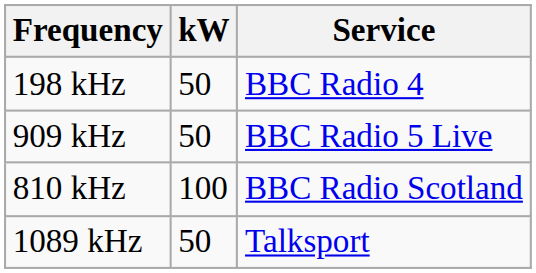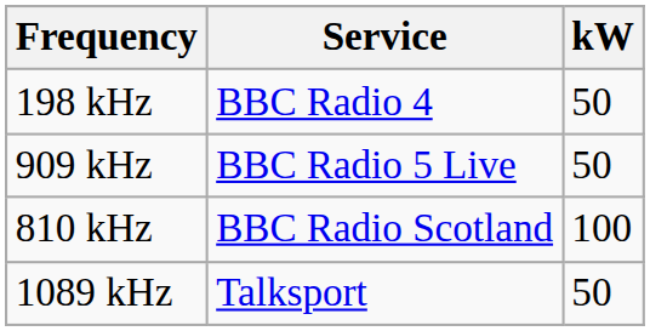 <table class="wikitable sortable">
 <tr>
 <th>Frequency</th>
+<th>Service</th>
 <th>kW</th>
-<th>Service</th>
 </tr>
 <tr>
 <td>198 kHz</td>
+<td><a href='#'>BBC Radio 4</a></td>
 <td>50</td>
-<td><a href='#'>BBC Radio 4</a></td>
 </tr>
 <tr>
 <td>909 kHz</td>
+<td><a href='#'>BBC Radio 5 Live</a></td>
 <td>50</td>
-<td><a href='#'>BBC Radio 5 Live</a></td>
 </tr>
 <tr>
 <td>810 kHz</td>
+<td><a href='#'>BBC Radio Scotland</a></td>
 <td>100</td>
-<td><a href='#'>BBC Radio Scotland</a></td>
 </tr>
 <tr>
 <td>1089 kHz</td>
+<td><a href='#'>Talksport</a></td>
 <td>50</td>
-<td><a href='#'>Talksport</a></td>
 </tr>
 </table>
